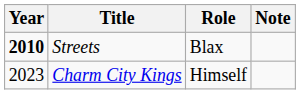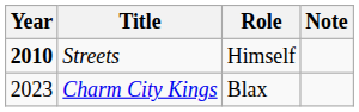 <table class="wikitable">
 <tr>
 <th>Year</th>
 <th>Title</th>
 <th>Role</th>
 <th>Note</th>
 </tr>
 <tr>
 <td><strong>2010</strong></td>
 <td><em>Streets</em></td>
-<td>Blax</td>
+<td>Himself</td>
 <td></td>
 </tr>
 <tr>
 <td>2023</td>
 <td><em><a href='#'>Charm City Kings</a></em></td>
-<td>Himself</td>
+<td>Blax</td>
 <td></td>
 </tr>
 </table>
